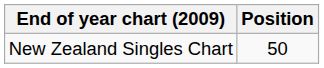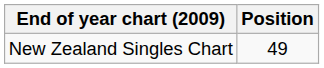 <table class="wikitable sortable">
 <tr>
 <th>End of year chart (2009)</th>
 <th>Position</th>
 </tr>
 <tr>
 <td>New Zealand Singles Chart</td>
-<td style="text-align:center;">50</td>
+<td style="text-align:center;">49</td>
 </tr>
 </table>
